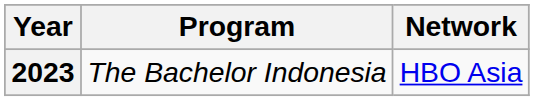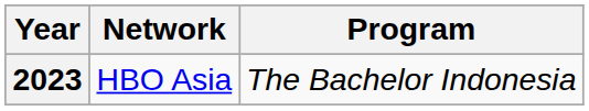 <table class="wikitable plainrowheaders">
 <tr>
 <th>Year</th>
+<th>Network</th>
 <th>Program</th>
-<th>Network</th>
 </tr>
 <tr>
 <th scope="row">2023</th>
+<td><a href='#'>HBO Asia</a></td>
 <td><em>The Bachelor Indonesia</em></td>
-<td><a href='#'>HBO Asia</a></td>
 </tr>
 </table>
